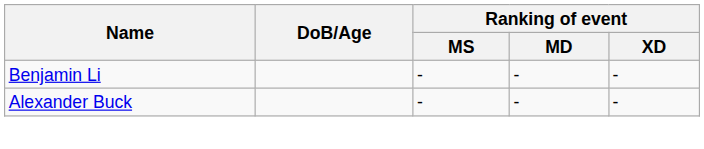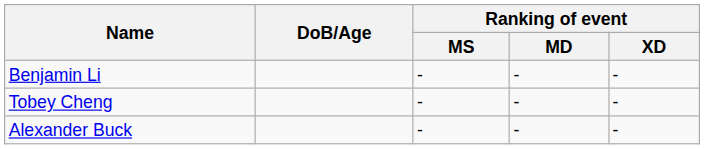 <table class="wikitable" style="width:600px; font-size:95%;">
 <tr>
 <th rowspan="2" align="left">Name</th>
 <th rowspan="2" align="left">DoB/Age</th>
 <th colspan="3" align="center">Ranking of event</th>
 </tr>
 <tr>
 <th align="center">MS</th>
 <th>MD</th>
 <th align="center">XD</th>
 </tr>
 <tr>
 <td><a href='#'>Benjamin Li</a></td>
 <td></td>
 <td>-</td>
 <td>-</td>
 <td>-</td>
 </tr>
 <tr>
+<td><a href='#'>Tobey Cheng</a></td>
+<td></td>
+<td>-</td>
+<td>-</td>
+<td>-</td>
+</tr>
+<tr>
 <td><a href='#'>Alexander Buck</a></td>
 <td></td>
 <td>-</td>
 <td>-</td>
 <td>-</td>
 </tr>
 </table>
